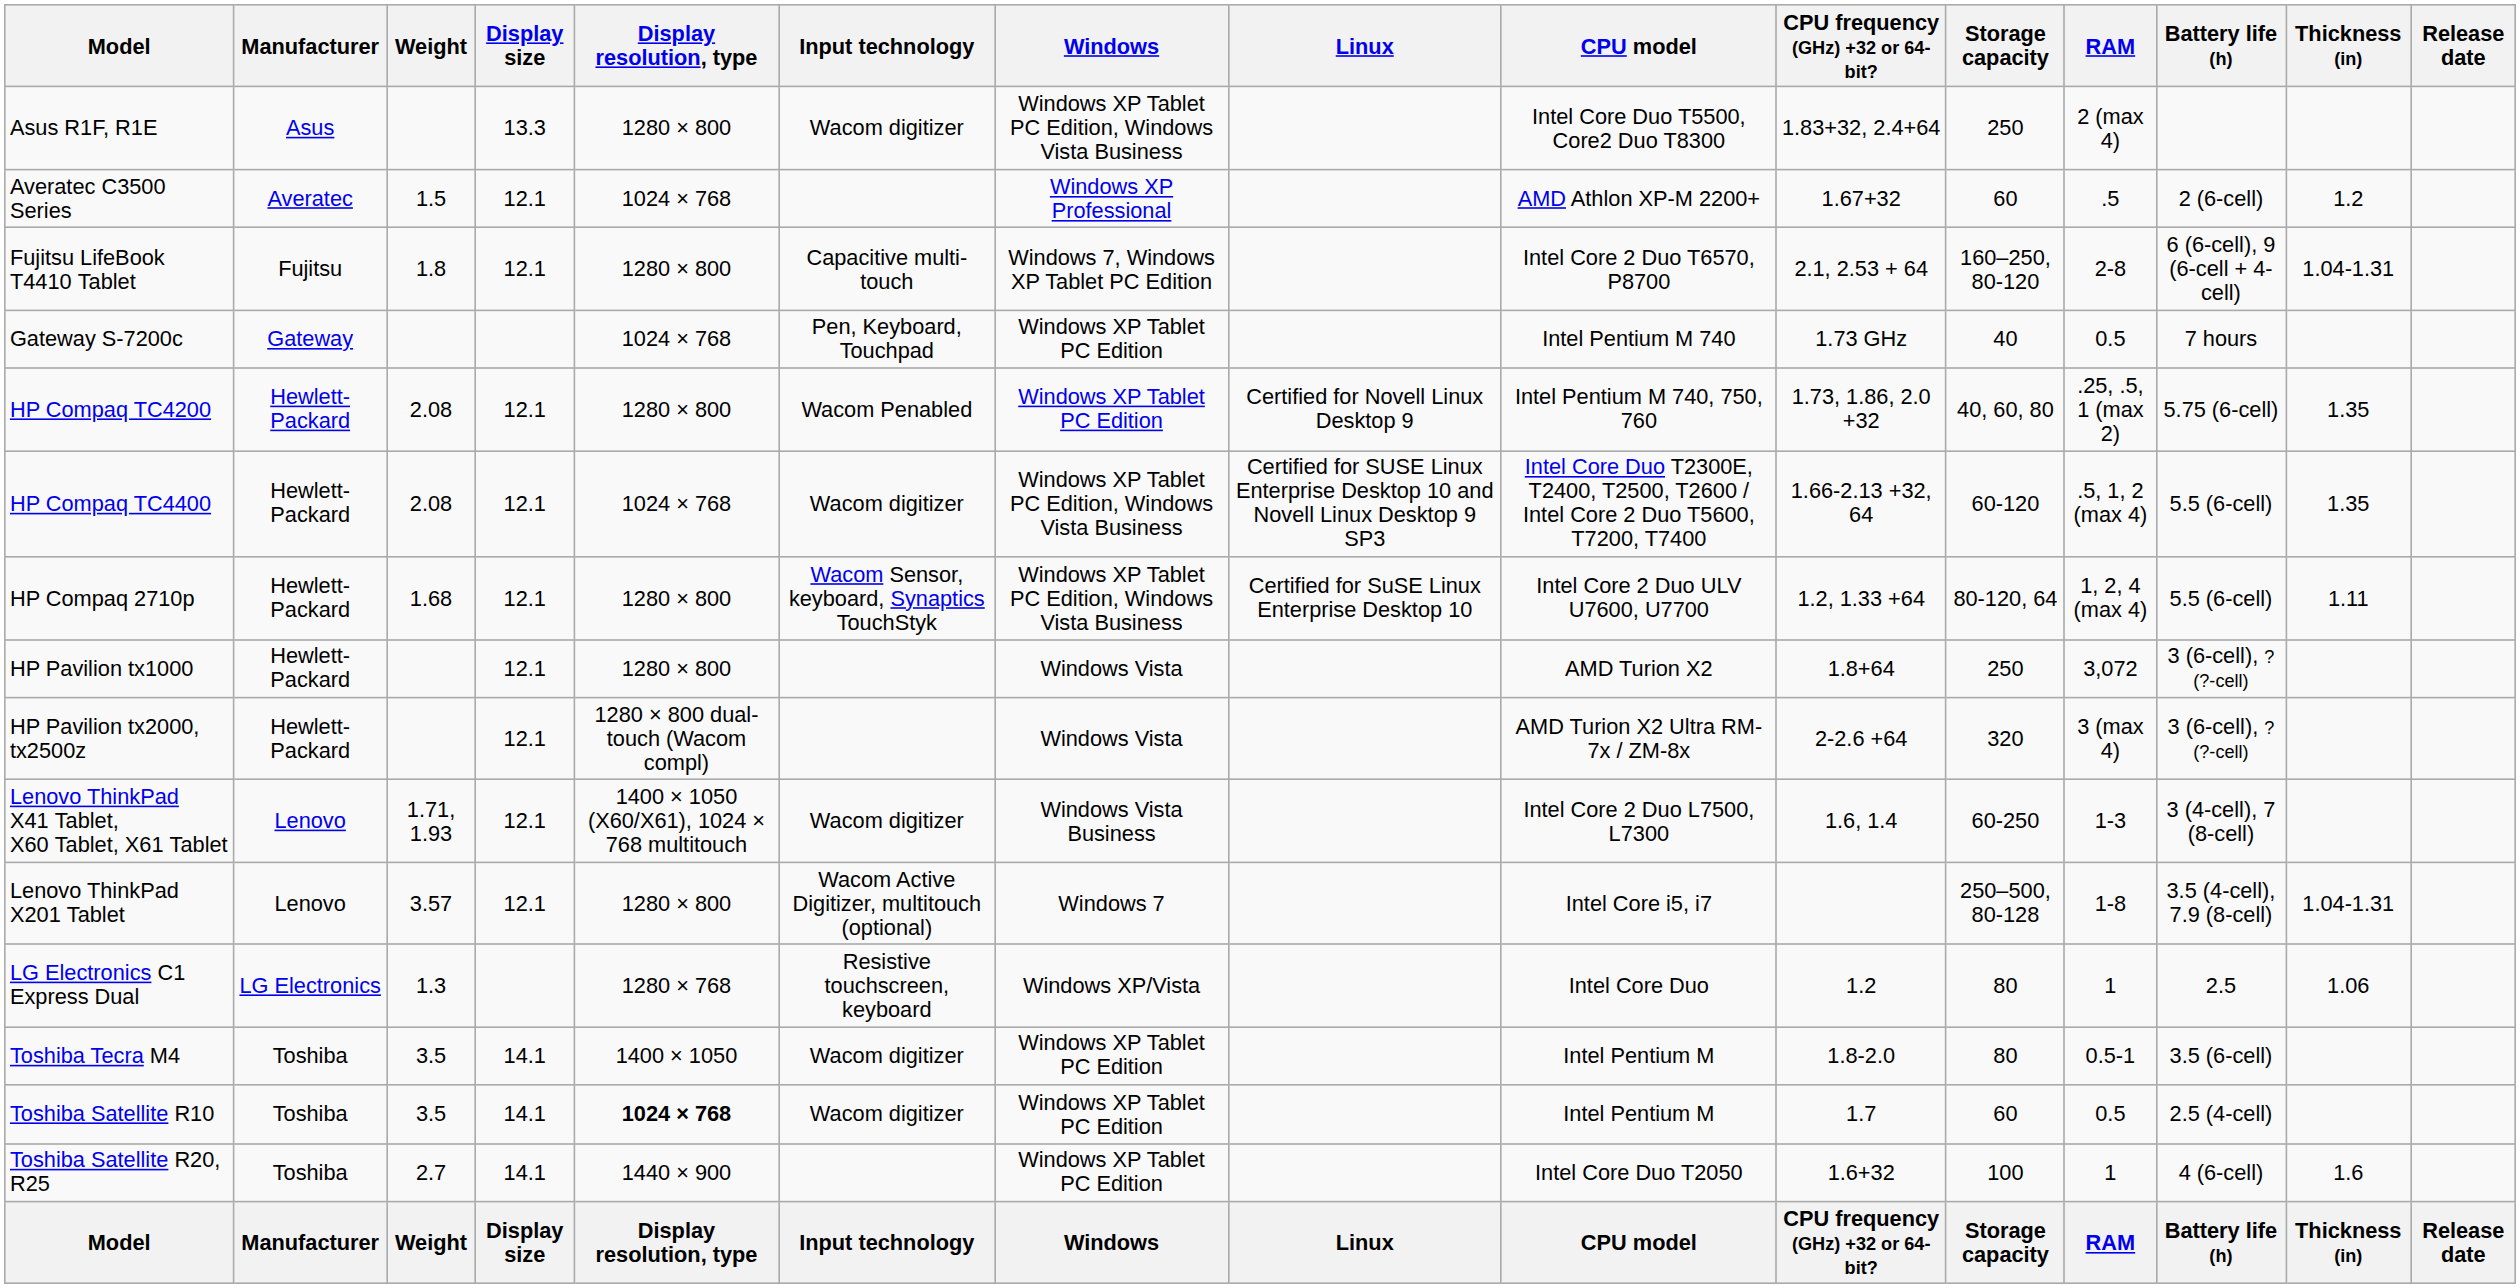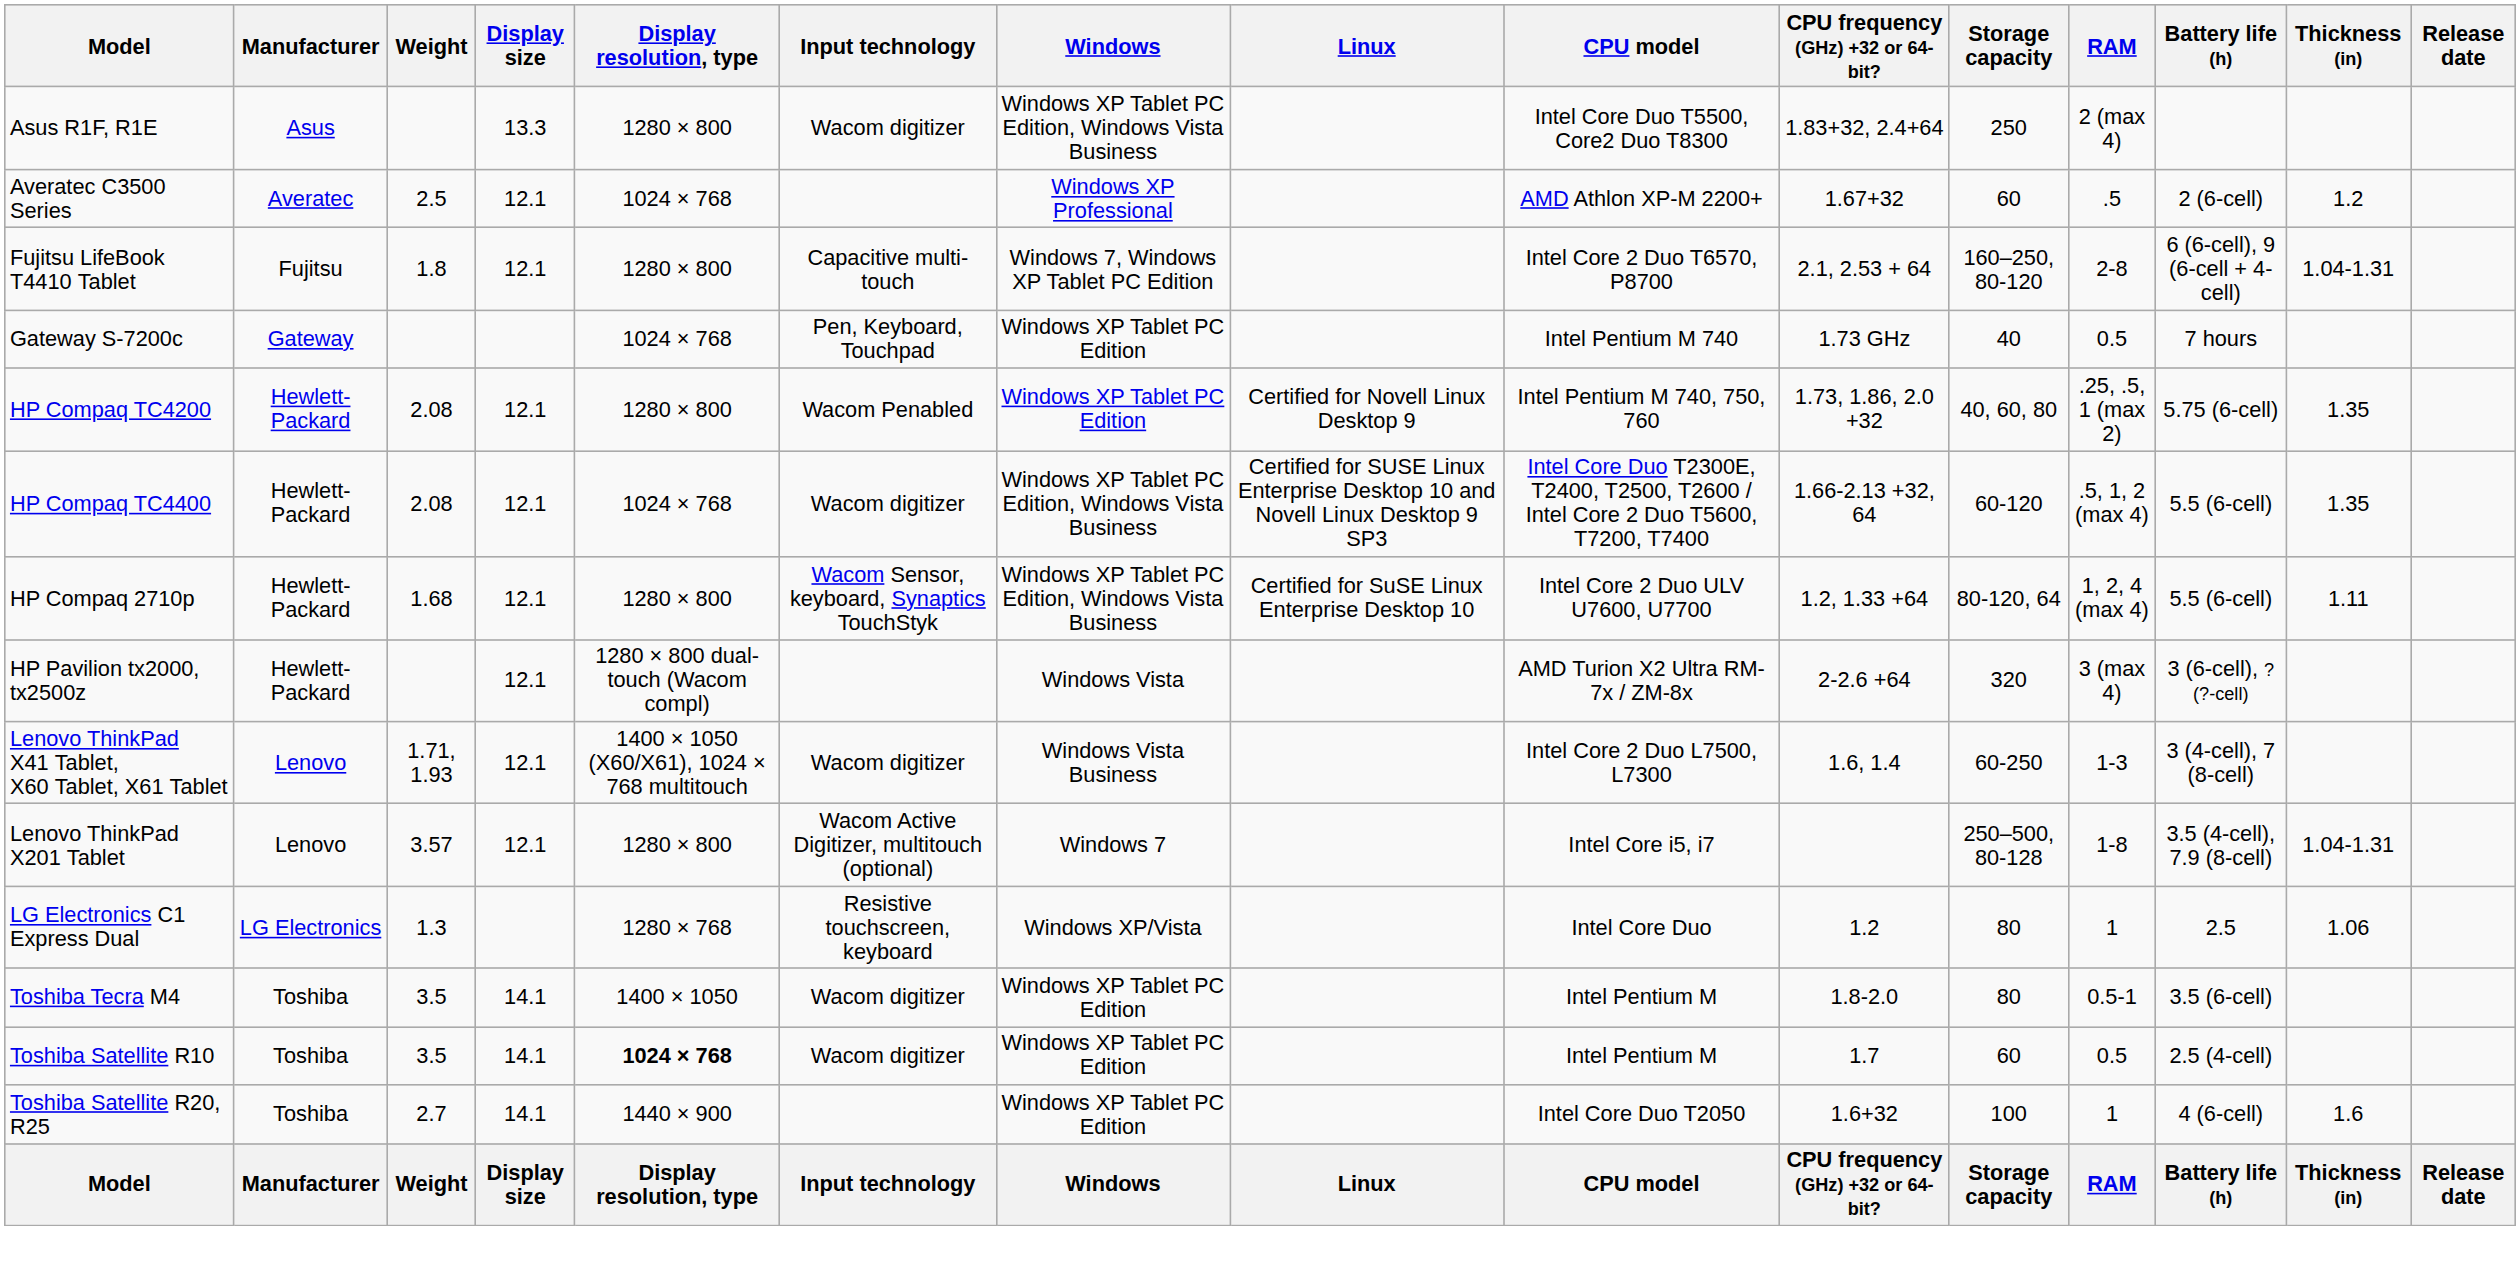 <table class="wikitable sortable" style="font-size: 85%; text-align: center; width: auto;">
 <tr>
 <th>Model</th>
 <th>Manufacturer</th>
 <th>Weight</th>
 <th><a href='#'>Display</a> size</th>
 <th><a href='#'>Display resolution</a>, type</th>
 <th>Input technology</th>
 <th><a href='#'>Windows</a></th>
 <th><a href='#'>Linux</a></th>
 <th><a href='#'>CPU</a> model</th>
 <th>CPU frequency <small>(GHz) +32 or 64-bit?</small></th>
 <th>Storage capacity <small></small></th>
 <th><a href='#'>RAM</a> <small></small></th>
 <th>Battery life <small>(h)</small></th>
 <th>Thickness <small>(in)</small></th>
 <th>Release date</th>
 </tr>
 <tr>
 <td align=left>Asus R1F, R1E</td>
 <td><a href='#'>Asus</a></td>
 <td></td>
 <td>13.3</td>
 <td>1280 × 800</td>
 <td>Wacom digitizer</td>
 <td>Windows XP Tablet PC Edition, Windows Vista Business</td>
 <td></td>
 <td>Intel Core Duo T5500, Core2 Duo T8300</td>
 <td>1.83+32, 2.4+64</td>
 <td>250</td>
 <td>2 (max 4)</td>
 <td></td>
 <td></td>
 <td></td>
 </tr>
 <tr>
 <td align=left>Averatec C3500 Series</td>
 <td><a href='#'>Averatec</a></td>
-<td>1.5</td>
+<td>2.5</td>
 <td>12.1</td>
 <td>1024 × 768</td>
 <td></td>
 <td><a href='#'>Windows XP Professional</a></td>
 <td></td>
 <td><a href='#'>AMD</a> Athlon XP-M 2200+</td>
 <td>1.67+32</td>
 <td>60</td>
 <td>.5</td>
 <td>2 (6-cell)</td>
 <td>1.2</td>
 <td></td>
 </tr>
 <tr>
 <td align=left>Fujitsu LifeBook T4410 Tablet</td>
 <td>Fujitsu</td>
 <td>1.8</td>
 <td>12.1</td>
 <td>1280 × 800</td>
 <td>Capacitive multi-touch</td>
 <td>Windows 7, Windows XP Tablet PC Edition</td>
 <td></td>
 <td>Intel Core 2 Duo T6570, P8700</td>
 <td>2.1, 2.53 + 64</td>
 <td>160–250, 80-120</td>
 <td>2-8</td>
 <td>6 (6-cell), 9 (6-cell + 4-cell)</td>
 <td>1.04-1.31</td>
 <td></td>
 </tr>
 <tr>
 <td align=left>Gateway S-7200c </td>
 <td><a href='#'>Gateway</a></td>
 <td></td>
 <td></td>
 <td>1024 × 768</td>
 <td>Pen, Keyboard, Touchpad</td>
 <td>Windows XP Tablet PC Edition</td>
 <td></td>
 <td>Intel Pentium M 740</td>
 <td>1.73 GHz</td>
 <td>40</td>
 <td>0.5</td>
 <td>7 hours</td>
 <td></td>
 <td></td>
 </tr>
 <tr>
 <td align=left><a href='#'>HP Compaq TC4200</a></td>
 <td><a href='#'>Hewlett-Packard</a></td>
 <td>2.08</td>
 <td>12.1</td>
 <td>1280 × 800</td>
 <td>Wacom Penabled</td>
 <td><a href='#'>Windows XP Tablet PC Edition</a></td>
 <td>Certified for Novell Linux Desktop 9</td>
 <td>Intel Pentium M 740, 750, 760</td>
 <td>1.73, 1.86, 2.0 +32</td>
 <td>40, 60, 80</td>
 <td>.25, .5, 1 (max 2)</td>
 <td>5.75 (6-cell)</td>
 <td>1.35</td>
 <td></td>
 </tr>
 <tr>
 <td align=left><a href='#'>HP Compaq TC4400</a></td>
 <td>Hewlett-Packard</td>
 <td>2.08</td>
 <td>12.1</td>
 <td>1024 × 768</td>
 <td>Wacom digitizer</td>
 <td>Windows XP Tablet PC Edition, Windows Vista Business</td>
 <td>Certified for SUSE Linux Enterprise Desktop 10 and Novell Linux Desktop 9 SP3</td>
 <td><a href='#'>Intel Core Duo</a> T2300E, T2400, T2500, T2600 / Intel Core 2 Duo T5600, T7200, T7400</td>
 <td>1.66-2.13 +32, 64</td>
 <td>60-120</td>
 <td>.5, 1, 2 (max 4)</td>
 <td>5.5 (6-cell)</td>
 <td>1.35</td>
 <td></td>
 </tr>
 <tr>
 <td align=left>HP Compaq 2710p</td>
 <td>Hewlett-Packard</td>
 <td>1.68</td>
 <td>12.1</td>
 <td>1280 × 800</td>
 <td><a href='#'>Wacom</a> Sensor, keyboard, <a href='#'>Synaptics</a> TouchStyk</td>
 <td>Windows XP Tablet PC Edition, Windows Vista Business</td>
 <td>Certified for SuSE Linux Enterprise Desktop 10</td>
 <td>Intel Core 2 Duo ULV U7600, U7700</td>
 <td>1.2, 1.33 +64</td>
 <td>80-120, 64</td>
 <td>1, 2, 4 (max 4)</td>
 <td>5.5 (6-cell)</td>
 <td>1.11</td>
-<td></td>
-</tr>
-<tr>
-<td align=left>HP Pavilion tx1000</td>
-<td>Hewlett-Packard</td>
-<td></td>
-<td>12.1</td>
-<td>1280 × 800</td>
-<td></td>
-<td>Windows Vista</td>
-<td></td>
-<td>AMD Turion X2</td>
-<td>1.8+64</td>
-<td>250</td>
-<td>3,072</td>
-<td>3 (6-cell), <small>? (?-cell)</small></td>
-<td></td>
 <td></td>
 </tr>
 <tr>
 <td align=left>HP Pavilion tx2000, tx2500z</td>
 <td>Hewlett-Packard</td>
 <td></td>
 <td>12.1</td>
 <td>1280 × 800 dual-touch (Wacom compl)</td>
 <td></td>
 <td>Windows Vista</td>
 <td></td>
 <td>AMD Turion X2 Ultra RM-7x / ZM-8x</td>
 <td>2-2.6 +64</td>
 <td>320</td>
 <td>3 (max 4)</td>
 <td>3 (6-cell), <small>? (?-cell)</small></td>
 <td></td>
 <td></td>
 </tr>
 <tr>
 <td align=left><a href='#'>Lenovo ThinkPad</a> X41 Tablet, X60 Tablet, X61 Tablet</td>
 <td><a href='#'>Lenovo</a></td>
 <td>1.71, 1.93</td>
 <td>12.1</td>
 <td>1400 × 1050 (X60/X61), 1024 × 768 multitouch</td>
 <td>Wacom digitizer</td>
 <td>Windows Vista Business</td>
 <td></td>
 <td>Intel Core 2 Duo L7500, L7300</td>
 <td>1.6, 1.4</td>
 <td>60-250</td>
 <td>1-3</td>
 <td>3 (4-cell), 7 (8-cell)</td>
 <td></td>
 <td></td>
 </tr>
 <tr>
 <td align=left>Lenovo ThinkPad X201 Tablet</td>
 <td>Lenovo</td>
 <td>3.57</td>
 <td>12.1</td>
 <td>1280 × 800</td>
 <td>Wacom Active Digitizer, multitouch (optional)</td>
 <td>Windows 7</td>
 <td></td>
 <td>Intel Core i5, i7</td>
 <td></td>
 <td>250–500, 80-128</td>
 <td>1-8</td>
 <td>3.5 (4-cell), 7.9 (8-cell)</td>
 <td>1.04-1.31</td>
 <td></td>
 </tr>
 <tr>
 <td align=left><a href='#'>LG Electronics</a> C1 Express Dual</td>
 <td><a href='#'>LG Electronics</a></td>
 <td>1.3</td>
 <td></td>
 <td>1280 × 768</td>
 <td>Resistive touchscreen, keyboard</td>
 <td>Windows XP/Vista</td>
 <td></td>
 <td>Intel Core Duo</td>
 <td>1.2</td>
 <td>80</td>
 <td>1</td>
 <td>2.5</td>
 <td>1.06</td>
 <td></td>
 </tr>
 <tr>
 <td align=left><a href='#'>Toshiba Tecra</a> M4</td>
 <td>Toshiba</td>
 <td>3.5</td>
 <td>14.1</td>
 <td>1400 × 1050</td>
 <td>Wacom digitizer</td>
 <td>Windows XP Tablet PC Edition</td>
 <td></td>
 <td>Intel Pentium M</td>
 <td>1.8-2.0</td>
 <td>80</td>
 <td>0.5-1</td>
 <td>3.5 (6-cell)</td>
 <td></td>
 <td></td>
 </tr>
 <tr>
 <td align=left><a href='#'>Toshiba Satellite</a> R10</td>
 <td>Toshiba</td>
 <td>3.5</td>
 <td>14.1</td>
 <td><strong>1024 × 768</strong></td>
 <td>Wacom digitizer</td>
 <td>Windows XP Tablet PC Edition</td>
 <td></td>
 <td>Intel Pentium M</td>
 <td>1.7</td>
 <td>60</td>
 <td>0.5</td>
 <td>2.5 (4-cell)</td>
 <td></td>
 <td></td>
 </tr>
 <tr>
 <td align=left><a href='#'>Toshiba Satellite</a> R20, R25</td>
 <td>Toshiba</td>
 <td>2.7</td>
 <td>14.1</td>
 <td>1440 × 900</td>
 <td></td>
 <td>Windows XP Tablet PC Edition</td>
 <td></td>
 <td>Intel Core Duo T2050</td>
 <td>1.6+32</td>
 <td>100</td>
 <td>1</td>
 <td>4 (6-cell)</td>
 <td>1.6</td>
 <td></td>
 </tr>
 <tr class="sortbottom">
 <th>Model</th>
 <th>Manufacturer</th>
 <th>Weight</th>
 <th>Display size</th>
 <th>Display resolution, type</th>
 <th>Input technology</th>
 <th>Windows</th>
 <th>Linux</th>
 <th>CPU model</th>
 <th>CPU frequency <small>(GHz) +32 or 64-bit?</small></th>
 <th>Storage capacity <small></small></th>
 <th><a href='#'>RAM</a> <small></small></th>
 <th>Battery life <small>(h)</small></th>
 <th>Thickness <small>(in)</small></th>
 <th>Release date</th>
 </tr>
 </table>
